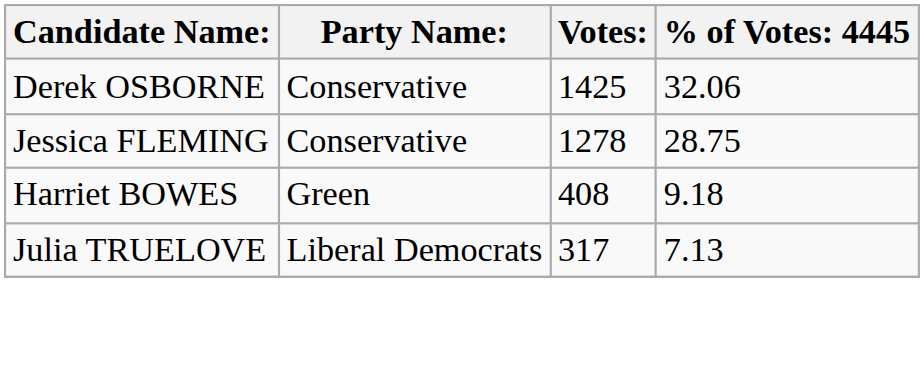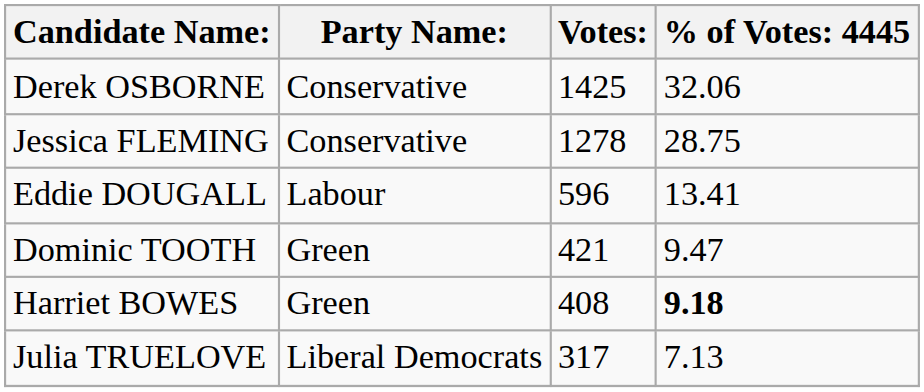 <table class="wikitable">
 <tr>
 <th>Candidate Name:</th>
 <th>Party Name:</th>
 <th>Votes:</th>
 <th>% of Votes: 4445</th>
 </tr>
 <tr>
 <td>Derek OSBORNE</td>
 <td>Conservative</td>
 <td>1425</td>
 <td>32.06</td>
 </tr>
 <tr>
 <td>Jessica FLEMING</td>
 <td>Conservative</td>
 <td>1278</td>
 <td>28.75</td>
 </tr>
 <tr>
+<td>Eddie DOUGALL</td>
+<td>Labour</td>
+<td>596</td>
+<td>13.41</td>
+</tr>
+<tr>
+<td>Dominic TOOTH</td>
+<td>Green</td>
+<td>421</td>
+<td>9.47</td>
+</tr>
+<tr>
 <td>Harriet BOWES</td>
 <td>Green</td>
 <td>408</td>
-<td>9.18</td>
+<td><strong>9.18</strong></td>
 </tr>
 <tr>
 <td>Julia TRUELOVE</td>
 <td>Liberal Democrats</td>
 <td>317</td>
 <td>7.13</td>
 </tr>
 <tr>
 </tr>
 </table>
